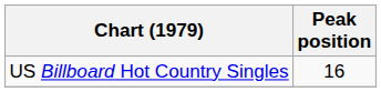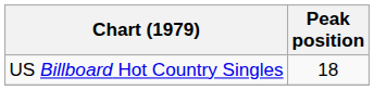 <table class="wikitable sortable">
 <tr>
 <th>Chart (1979)</th>
 <th>Peak<br>position</th>
 </tr>
 <tr>
 <td>US <a href='#'><em>Billboard</em> Hot Country Singles</a></td>
-<td style="text-align:center;">16</td>
+<td style="text-align:center;">18</td>
 </tr>
 <tr>
 </tr>
 </table>
